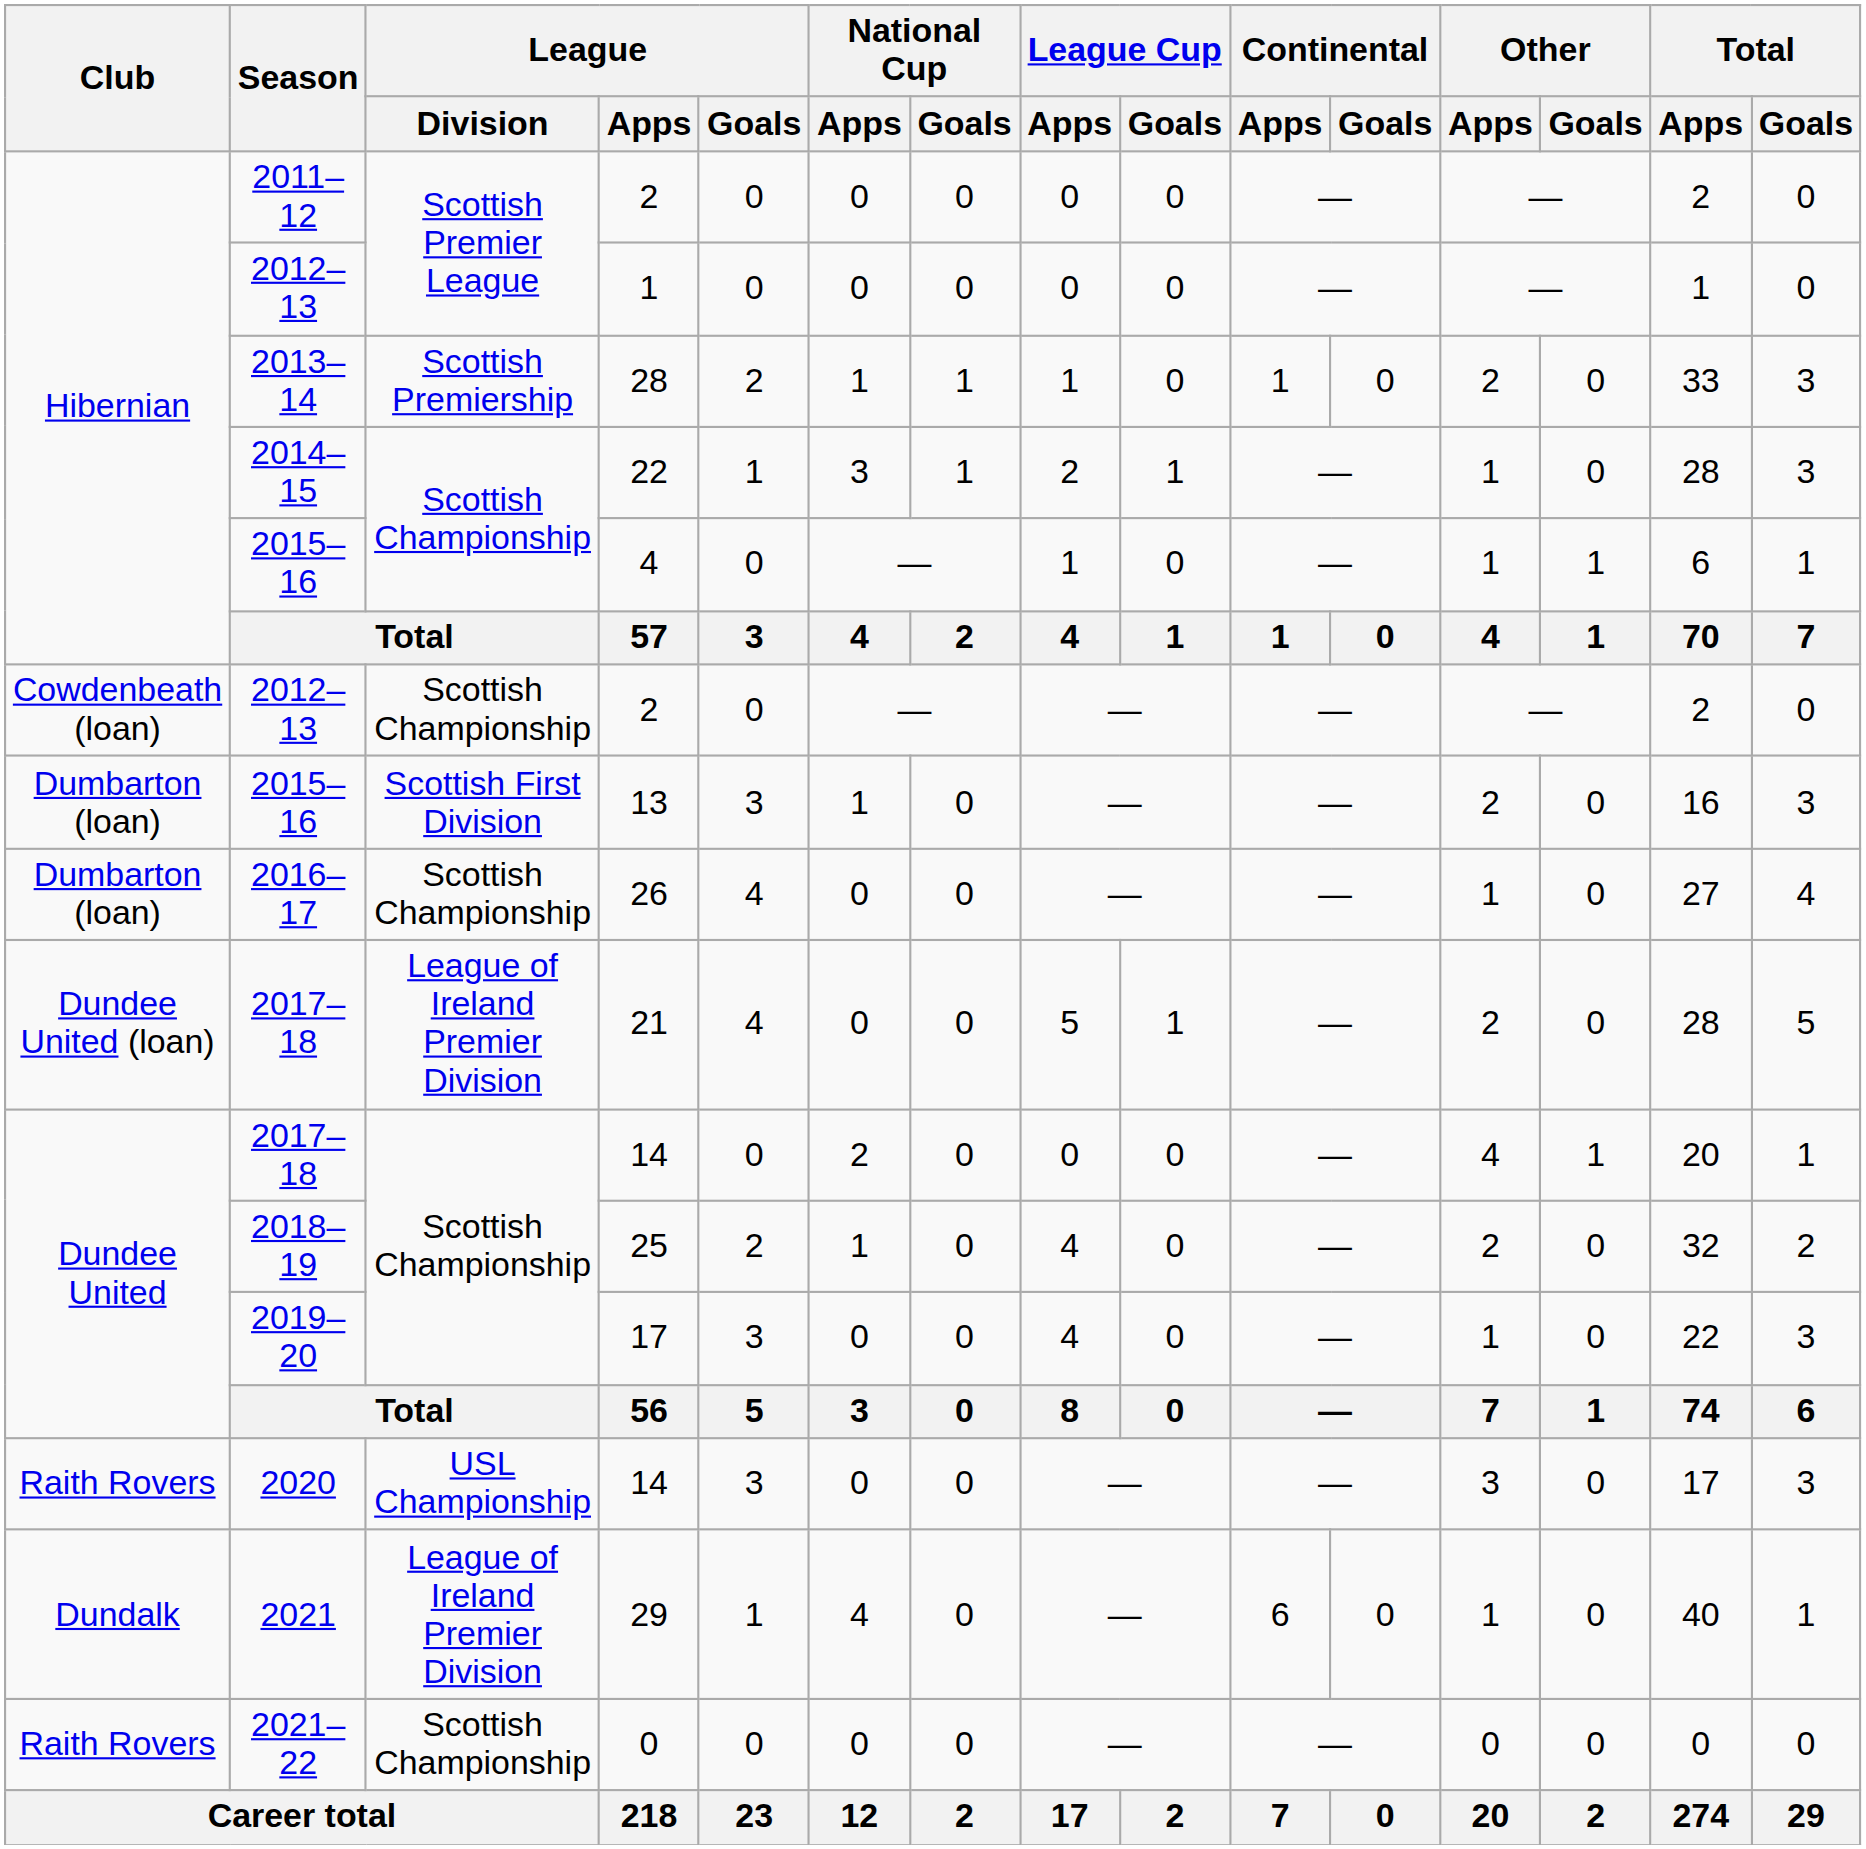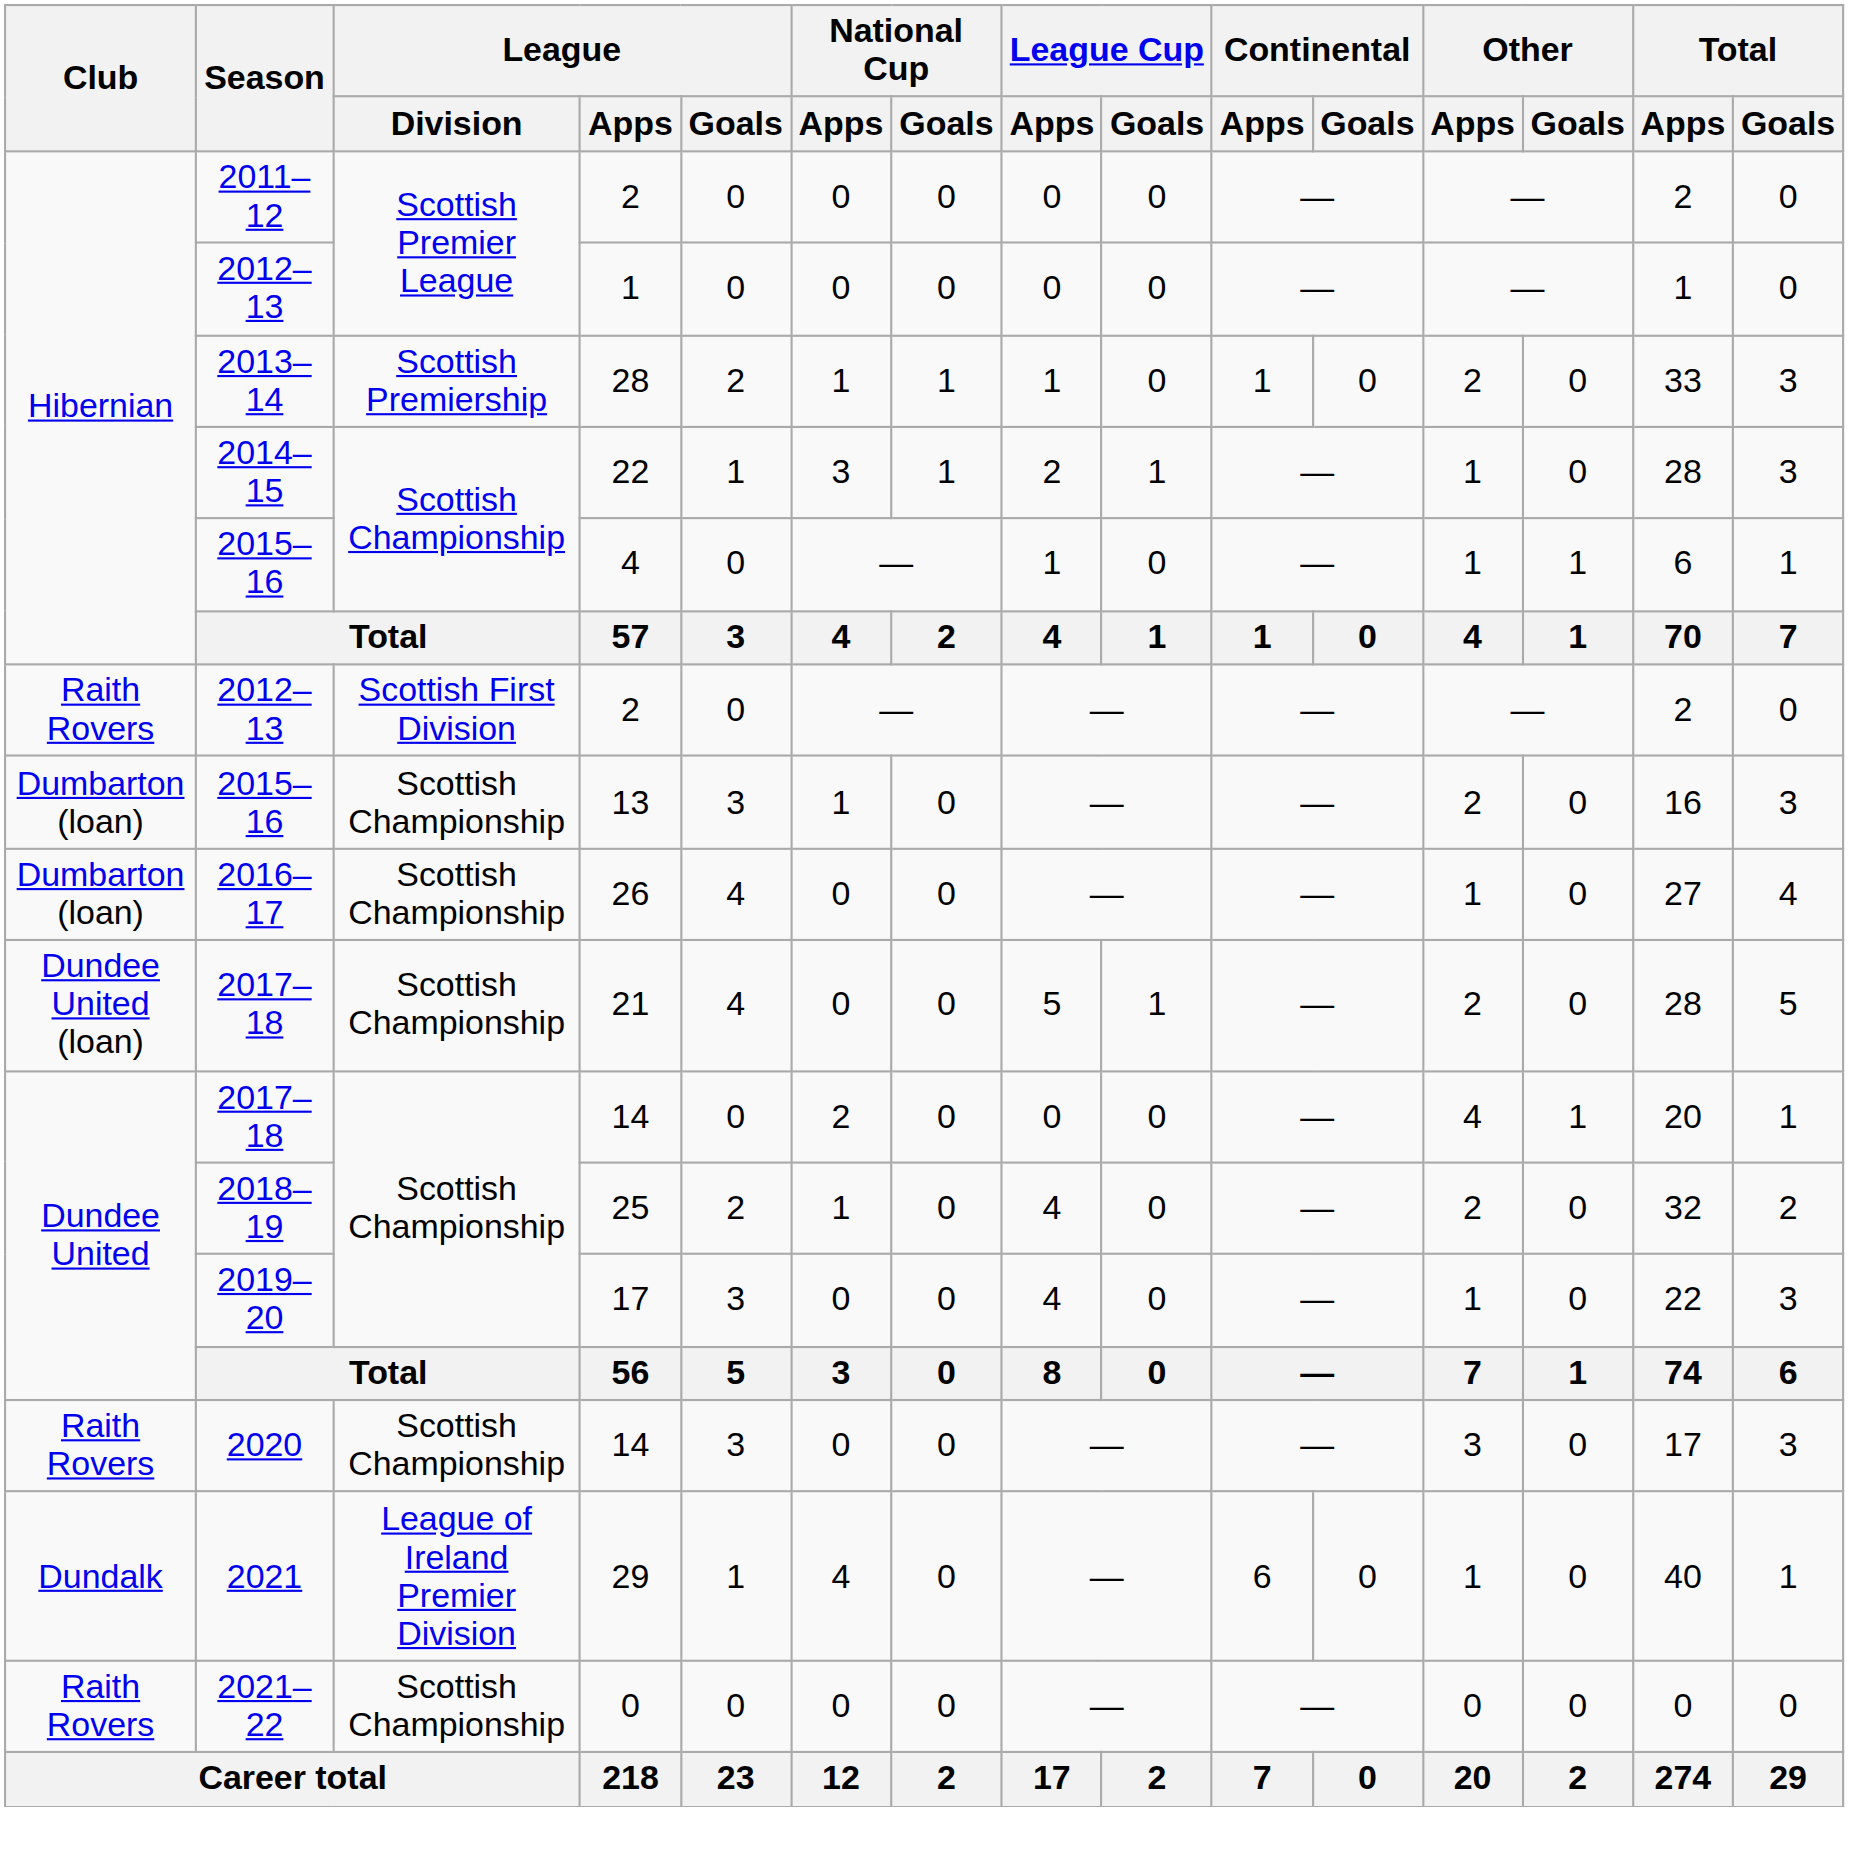 <table class="wikitable" style="text-align:center">
 <tr>
 <th rowspan="2">Club</th>
 <th rowspan="2">Season</th>
 <th colspan="3">League</th>
 <th colspan="2">National Cup</th>
 <th colspan="2"><a href='#'>League Cup</a></th>
 <th colspan="2">Continental</th>
 <th colspan="2">Other</th>
 <th colspan="2">Total</th>
 </tr>
 <tr>
 <th>Division</th>
 <th>Apps</th>
 <th>Goals</th>
 <th>Apps</th>
 <th>Goals</th>
 <th>Apps</th>
 <th>Goals</th>
 <th>Apps</th>
 <th>Goals</th>
 <th>Apps</th>
 <th>Goals</th>
 <th>Apps</th>
 <th>Goals</th>
 </tr>
 <tr>
 <td rowspan="6"><a href='#'>Hibernian</a></td>
 <td><a href='#'>2011–12</a></td>
 <td rowspan="2"><a href='#'>Scottish Premier League</a></td>
 <td>2</td>
 <td>0</td>
 <td>0</td>
 <td>0</td>
 <td>0</td>
 <td>0</td>
 <td colspan="2">—</td>
 <td colspan="2">—</td>
 <td>2</td>
 <td>0</td>
 </tr>
 <tr>
 <td><a href='#'>2012–13</a></td>
 <td>1</td>
 <td>0</td>
 <td>0</td>
 <td>0</td>
 <td>0</td>
 <td>0</td>
 <td colspan="2">—</td>
 <td colspan="2">—</td>
 <td>1</td>
 <td>0</td>
 </tr>
 <tr>
 <td><a href='#'>2013–14</a></td>
 <td><a href='#'>Scottish Premiership</a></td>
 <td>28</td>
 <td>2</td>
 <td>1</td>
 <td>1</td>
 <td>1</td>
 <td>0</td>
 <td>1</td>
 <td>0</td>
 <td>2</td>
 <td>0</td>
 <td>33</td>
 <td>3</td>
 </tr>
 <tr>
 <td><a href='#'>2014–15</a></td>
 <td rowspan="2"><a href='#'>Scottish Championship</a></td>
 <td>22</td>
 <td>1</td>
 <td>3</td>
 <td>1</td>
 <td>2</td>
 <td>1</td>
 <td colspan="2">—</td>
 <td>1</td>
 <td>0</td>
 <td>28</td>
 <td>3</td>
 </tr>
 <tr>
 <td><a href='#'>2015–16</a></td>
 <td>4</td>
 <td>0</td>
 <td colspan="2">—</td>
 <td>1</td>
 <td>0</td>
 <td colspan="2">—</td>
 <td>1</td>
 <td>1</td>
 <td>6</td>
 <td>1</td>
 </tr>
 <tr>
 <th colspan="2">Total</th>
 <th>57</th>
 <th>3</th>
 <th>4</th>
 <th>2</th>
 <th>4</th>
 <th>1</th>
 <th>1</th>
 <th>0</th>
 <th>4</th>
 <th>1</th>
 <th>70</th>
 <th>7</th>
 </tr>
 <tr>
-<td><a href='#'>Cowdenbeath</a> (loan)</td>
+<td><a href='#'>Raith Rovers</a></td>
 <td><a href='#'>2012–13</a></td>
-<td>Scottish Championship</td>
+<td><a href='#'>Scottish First Division</a></td>
 <td>2</td>
 <td>0</td>
 <td colspan="2">—</td>
 <td colspan="2">—</td>
 <td colspan=2>—</td>
 <td colspan="2">—</td>
 <td>2</td>
 <td>0</td>
 </tr>
 <tr>
 <td><a href='#'>Dumbarton</a> (loan)</td>
 <td><a href='#'>2015–16</a></td>
-<td><a href='#'>Scottish First Division</a></td>
+<td>Scottish Championship</td>
 <td>13</td>
 <td>3</td>
 <td>1</td>
 <td>0</td>
 <td colspan="2">—</td>
 <td colspan=2>—</td>
 <td>2</td>
 <td>0</td>
 <td>16</td>
 <td>3</td>
 </tr>
 <tr>
 <td><a href='#'>Dumbarton</a> (loan)</td>
 <td><a href='#'>2016–17</a></td>
 <td>Scottish Championship</td>
 <td>26</td>
 <td>4</td>
 <td>0</td>
 <td>0</td>
 <td colspan="2">—</td>
 <td colspan=2>—</td>
 <td>1</td>
 <td>0</td>
 <td>27</td>
 <td>4</td>
 </tr>
 <tr>
 <td><a href='#'>Dundee United</a> (loan)</td>
 <td><a href='#'>2017–18</a></td>
-<td><a href='#'>League of Ireland Premier Division</a></td>
+<td>Scottish Championship</td>
 <td>21</td>
 <td>4</td>
 <td>0</td>
 <td>0</td>
 <td>5</td>
 <td>1</td>
 <td colspan=2>—</td>
 <td>2</td>
 <td>0</td>
 <td>28</td>
 <td>5</td>
 </tr>
 <tr>
 <td rowspan=4><a href='#'>Dundee United</a></td>
 <td><a href='#'>2017–18</a></td>
 <td rowspan="3">Scottish Championship</td>
 <td>14</td>
 <td>0</td>
 <td>2</td>
 <td>0</td>
 <td>0</td>
 <td>0</td>
 <td colspan=2>—</td>
 <td>4</td>
 <td>1</td>
 <td>20</td>
 <td>1</td>
 </tr>
 <tr>
 <td><a href='#'>2018–19</a></td>
 <td>25</td>
 <td>2</td>
 <td>1</td>
 <td>0</td>
 <td>4</td>
 <td>0</td>
 <td colspan=2>—</td>
 <td>2</td>
 <td>0</td>
 <td>32</td>
 <td>2</td>
 </tr>
 <tr>
 <td><a href='#'>2019–20</a></td>
 <td>17</td>
 <td>3</td>
 <td>0</td>
 <td>0</td>
 <td>4</td>
 <td>0</td>
 <td colspan=2>—</td>
 <td>1</td>
 <td>0</td>
 <td>22</td>
 <td>3</td>
 </tr>
 <tr>
 <th colspan=2>Total</th>
 <th>56</th>
 <th>5</th>
 <th>3</th>
 <th>0</th>
 <th>8</th>
 <th>0</th>
 <th colspan=2>—</th>
 <th>7</th>
 <th>1</th>
 <th>74</th>
 <th>6</th>
 </tr>
 <tr>
 <td><a href='#'>Raith Rovers</a></td>
 <td><a href='#'>2020</a></td>
-<td><a href='#'>USL Championship</a></td>
+<td>Scottish Championship</td>
 <td>14</td>
 <td>3</td>
 <td>0</td>
 <td>0</td>
 <td colspan=2>—</td>
 <td colspan=2>—</td>
 <td>3</td>
 <td>0</td>
 <td>17</td>
 <td>3</td>
 </tr>
 <tr>
 <td><a href='#'>Dundalk</a></td>
 <td><a href='#'>2021</a></td>
 <td><a href='#'>League of Ireland Premier Division</a></td>
 <td>29</td>
 <td>1</td>
 <td>4</td>
 <td>0</td>
 <td colspan=2>—</td>
 <td>6</td>
 <td>0</td>
 <td>1</td>
 <td>0</td>
 <td>40</td>
 <td>1</td>
 </tr>
 <tr>
 <td><a href='#'>Raith Rovers</a></td>
 <td><a href='#'>2021–22</a></td>
 <td>Scottish Championship</td>
 <td>0</td>
 <td>0</td>
 <td>0</td>
 <td>0</td>
 <td colspan=2>—</td>
 <td colspan=2>—</td>
 <td>0</td>
 <td>0</td>
 <td>0</td>
 <td>0</td>
 </tr>
 <tr>
 <th colspan="3">Career total</th>
 <th>218</th>
 <th>23</th>
 <th>12</th>
 <th>2</th>
 <th>17</th>
 <th>2</th>
 <th>7</th>
 <th>0</th>
 <th>20</th>
 <th>2</th>
 <th>274</th>
 <th>29</th>
 </tr>
 </table>
